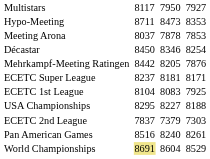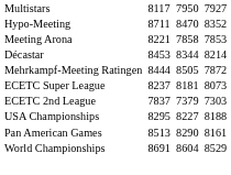 <table>
 <tr>
 <td>Multistars</td>
 <td></td>
 <td>8117</td>
 <td></td>
 <td>7950</td>
 <td></td>
 <td>7927</td>
 </tr>
 <tr>
 <td>Hypo-Meeting</td>
 <td></td>
 <td>8711</td>
 <td></td>
-<td>8473</td>
+<td>8470</td>
 <td></td>
-<td>8353</td>
+<td>8352</td>
 </tr>
 <tr>
 <td>Meeting Arona</td>
 <td></td>
-<td>8037</td>
+<td>8221</td>
 <td></td>
-<td>7878</td>
+<td>7858</td>
 <td></td>
 <td>7853</td>
 </tr>
 <tr>
 <td>Décastar</td>
 <td></td>
-<td>8450</td>
+<td>8453</td>
 <td></td>
-<td>8346</td>
+<td>8344</td>
 <td></td>
-<td>8254</td>
+<td>8214</td>
 </tr>
 <tr>
 <td>Mehrkampf-Meeting Ratingen</td>
 <td></td>
-<td>8442</td>
+<td>8444</td>
 <td></td>
-<td>8205</td>
+<td>8505</td>
 <td></td>
-<td>7876</td>
+<td>7872</td>
 </tr>
 <tr>
 <td>ECETC Super League</td>
 <td></td>
 <td>8237</td>
 <td></td>
 <td>8181</td>
 <td></td>
-<td>8171</td>
+<td>8073</td>
 </tr>
 <tr>
-<td>ECETC 1st League</td>
+<td>ECETC 2nd League</td>
 <td></td>
-<td>8104</td>
+<td>7837</td>
 <td></td>
-<td>8083</td>
+<td>7379</td>
 <td></td>
-<td>7925</td>
+<td>7303</td>
 </tr>
 <tr>
 <td>USA Championships</td>
 <td></td>
 <td>8295</td>
 <td></td>
 <td>8227</td>
 <td></td>
 <td>8188</td>
 </tr>
 <tr>
-<td>ECETC 2nd League</td>
-<td></td>
-<td>7837</td>
-<td></td>
-<td>7379</td>
-<td></td>
-<td>7303</td>
-</tr>
-<tr>
 <td>Pan American Games</td>
 <td></td>
-<td>8516</td>
+<td>8513</td>
 <td></td>
-<td>8240</td>
+<td>8290</td>
 <td></td>
-<td>8261</td>
+<td>8161</td>
 </tr>
 <tr>
 <td>World Championships</td>
 <td></td>
-<td style="background: khaki;">8691</td>
+<td>8691</td>
 <td></td>
 <td>8604</td>
 <td></td>
 <td>8529</td>
 </tr>
 </table>
